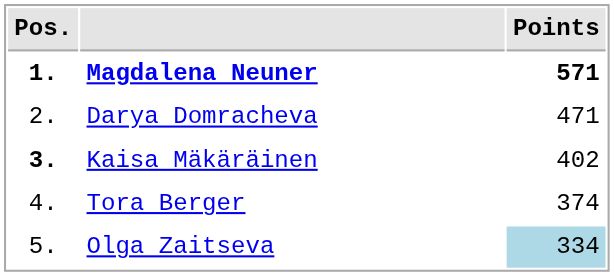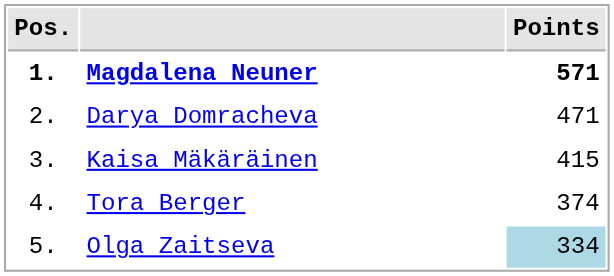 <table cellspacing="1" cellpadding="3" style="border:1px solid #AAAAAA;font-size:90%">
 <tr bgcolor="#E4E4E4">
 <th style="border-bottom:1px solid #AAAAAA" width=10>Pos.</th>
 <th style="border-bottom:1px solid #AAAAAA" width=200></th>
 <th style="border-bottom:1px solid #AAAAAA" width=20>Points</th>
 </tr>
 <tr>
 <td align="center"><strong>1.</strong></td>
 <td> <strong><a href='#'>Magdalena Neuner</a></strong></td>
 <td align="right"><strong>571</strong></td>
 </tr>
 <tr>
 <td align="center">2.</td>
 <td> <a href='#'>Darya Domracheva</a></td>
 <td align="right">471</td>
 </tr>
 <tr>
-<td align="center"><strong>3.</strong></td>
+<td align="center">3.</td>
 <td> <a href='#'>Kaisa Mäkäräinen</a></td>
-<td align="right">402</td>
+<td align="right">415</td>
 </tr>
 <tr>
 <td align="center">4.</td>
 <td> <a href='#'>Tora Berger</a></td>
 <td align="right">374</td>
 </tr>
 <tr>
 <td align="center">5.</td>
 <td> <a href='#'>Olga Zaitseva</a></td>
 <td align="right" style="background: lightblue;">334</td>
 </tr>
 </table>
